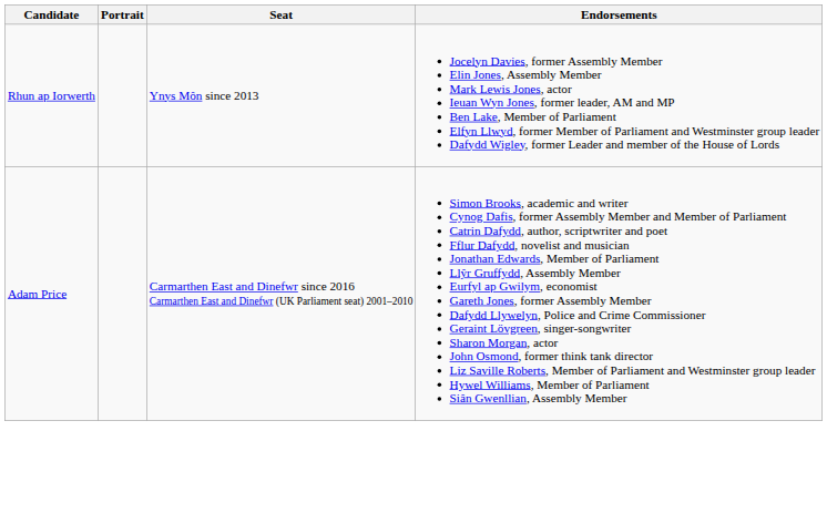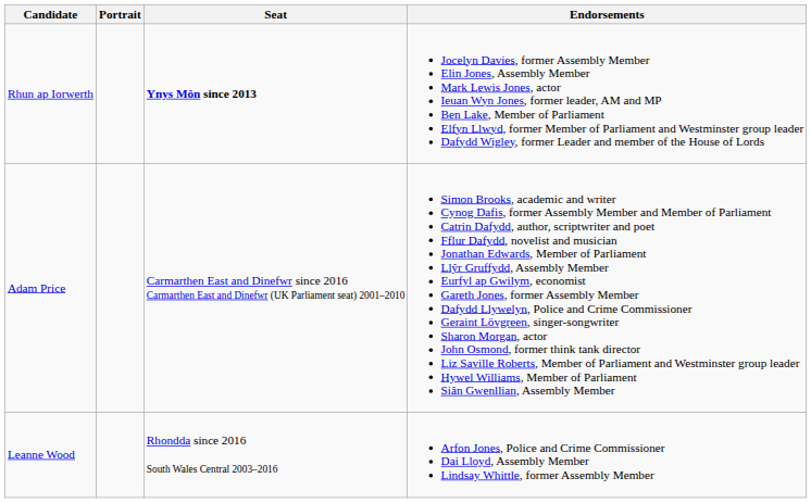 <table class=wikitable>
 <tr>
 <th>Candidate</th>
 <th>Portrait</th>
 <th>Seat</th>
 <th>Endorsements</th>
 </tr>
 <tr>
 <td><a href='#'>Rhun ap Iorwerth</a></td>
 <td></td>
-<td><a href='#'>Ynys Môn</a> since 2013</td>
+<td><strong><a href='#'>Ynys Môn</a> since 2013</strong></td>
 <td><br><ul><li><a href='#'>Jocelyn Davies</a>, former Assembly Member</li><li><a href='#'>Elin Jones</a>, Assembly Member</li><li><a href='#'>Mark Lewis Jones</a>, actor</li><li><a href='#'>Ieuan Wyn Jones</a>, former leader, AM and MP</li><li><a href='#'>Ben Lake</a>, Member of Parliament</li><li><a href='#'>Elfyn Llwyd</a>, former Member of Parliament and Westminster group leader</li><li><a href='#'>Dafydd Wigley</a>, former Leader and member of the House of Lords</li></ul></td>
 </tr>
 <tr>
 <td><a href='#'>Adam Price</a></td>
 <td></td>
 <td><a href='#'>Carmarthen East and Dinefwr</a> since 2016<br><small><a href='#'>Carmarthen East and Dinefwr</a> (UK Parliament seat) 2001–2010</small></td>
 <td><br><ul><li><a href='#'>Simon Brooks</a>, academic and writer</li><li><a href='#'>Cynog Dafis</a>, former Assembly Member and Member of Parliament</li><li><a href='#'>Catrin Dafydd</a>, author, scriptwriter and poet</li><li><a href='#'>Fflur Dafydd</a>, novelist and musician</li><li><a href='#'>Jonathan Edwards</a>, Member of Parliament</li><li><a href='#'>Llŷr Gruffydd</a>, Assembly Member</li><li><a href='#'>Eurfyl ap Gwilym</a>, economist</li><li><a href='#'>Gareth Jones</a>, former Assembly Member</li><li><a href='#'>Dafydd Llywelyn</a>, Police and Crime Commissioner</li><li><a href='#'>Geraint Lövgreen</a>, singer-songwriter</li><li><a href='#'>Sharon Morgan</a>, actor</li><li><a href='#'>John Osmond</a>, former think tank director</li><li><a href='#'>Liz Saville Roberts</a>, Member of Parliament and Westminster group leader</li><li><a href='#'>Hywel Williams</a>, Member of Parliament</li><li><a href='#'>Siân Gwenllian</a>, Assembly Member</li></ul></td>
 </tr>
+<tr>
+<td><a href='#'>Leanne Wood</a></td>
+<td></td>
+<td><a href='#'>Rhondda</a> since 2016<br><br><small>South Wales Central 2003–2016</small></td>
+<td><br><ul><li><a href='#'>Arfon Jones</a>, Police and Crime Commissioner</li><li><a href='#'>Dai Lloyd</a>, Assembly Member</li><li><a href='#'>Lindsay Whittle</a>, former Assembly Member</li></ul></td>
+</tr>
 </table>
